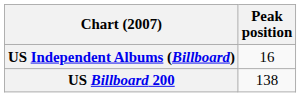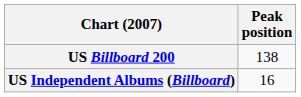 <table class="wikitable sortable plainrowheaders" style="text-align:center">
 <tr>
 <th scope="col">Chart (2007)</th>
 <th scope="col">Peak<br> position</th>
 </tr>
 <tr>
+<th scope="row">US <a href='#'><em>Billboard</em> 200</a></th>
+<td>138</td>
+</tr>
+<tr>
 <th scope="row">US <a href='#'>Independent Albums</a> (<em><a href='#'>Billboard</a></em>)</th>
 <td>16</td>
 </tr>
-<tr>
-<th scope="row">US <a href='#'><em>Billboard</em> 200</a></th>
-<td>138</td>
-</tr>
 </table>
